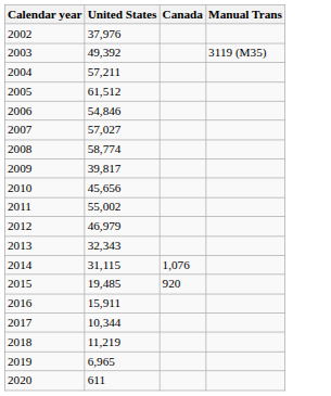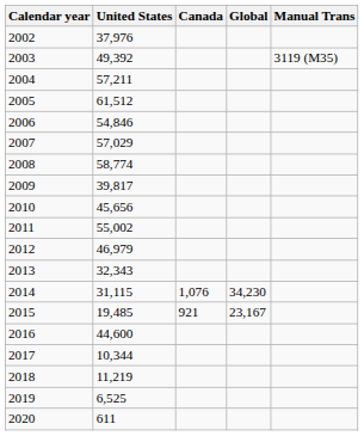 <table class="wikitable">
 <tr>
 <th>Calendar year</th>
 <th>United States</th>
 <th>Canada</th>
+<th>Global</th>
 <th>Manual Trans</th>
 </tr>
 <tr>
 <td>2002</td>
 <td>37,976</td>
 <td></td>
 <td></td>
+<td></td>
 </tr>
 <tr>
 <td>2003</td>
 <td>49,392</td>
+<td></td>
 <td></td>
 <td>3119 (M35)</td>
 </tr>
 <tr>
 <td>2004</td>
 <td>57,211</td>
 <td></td>
 <td></td>
+<td></td>
 </tr>
 <tr>
 <td>2005</td>
 <td>61,512</td>
+<td></td>
 <td></td>
 <td></td>
 </tr>
 <tr>
 <td>2006</td>
 <td>54,846</td>
 <td></td>
 <td></td>
+<td></td>
 </tr>
 <tr>
 <td>2007</td>
-<td>57,027</td>
+<td>57,029</td>
+<td></td>
 <td></td>
 <td></td>
 </tr>
 <tr>
 <td>2008</td>
 <td>58,774</td>
 <td></td>
 <td></td>
+<td></td>
 </tr>
 <tr>
 <td>2009</td>
 <td>39,817</td>
+<td></td>
 <td></td>
 <td></td>
 </tr>
 <tr>
 <td>2010</td>
 <td>45,656</td>
 <td></td>
 <td></td>
+<td></td>
 </tr>
 <tr>
 <td>2011</td>
 <td>55,002</td>
+<td></td>
 <td></td>
 <td></td>
 </tr>
 <tr>
 <td>2012</td>
 <td>46,979</td>
 <td></td>
 <td></td>
+<td></td>
 </tr>
 <tr>
 <td>2013</td>
 <td>32,343</td>
+<td></td>
 <td></td>
 <td></td>
 </tr>
 <tr>
 <td>2014</td>
 <td>31,115</td>
 <td>1,076</td>
+<td>34,230</td>
 <td></td>
 </tr>
 <tr>
 <td>2015</td>
 <td>19,485</td>
-<td>920</td>
+<td>921</td>
+<td>23,167</td>
 <td></td>
 </tr>
 <tr>
 <td>2016</td>
-<td>15,911</td>
+<td>44,600</td>
+<td></td>
 <td></td>
 <td></td>
 </tr>
 <tr>
 <td>2017</td>
 <td>10,344</td>
 <td></td>
 <td></td>
+<td></td>
 </tr>
 <tr>
 <td>2018</td>
 <td>11,219</td>
 <td></td>
 <td></td>
+<td></td>
 </tr>
 <tr>
 <td>2019</td>
-<td>6,965</td>
+<td>6,525</td>
+<td></td>
 <td></td>
 <td></td>
 </tr>
 <tr>
 <td>2020</td>
 <td>611</td>
 <td></td>
 <td></td>
+<td></td>
 </tr>
 </table>
